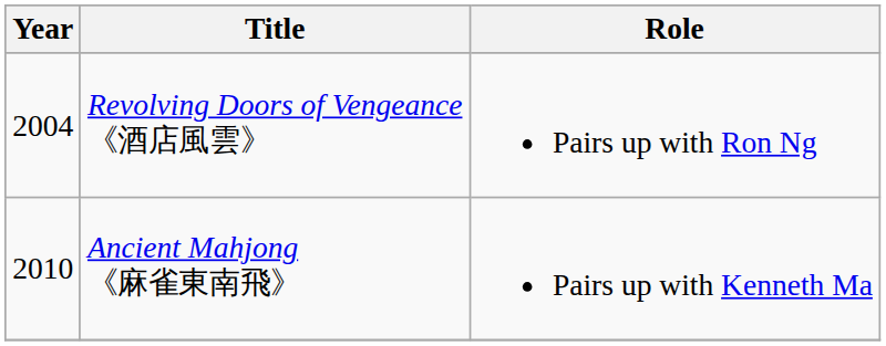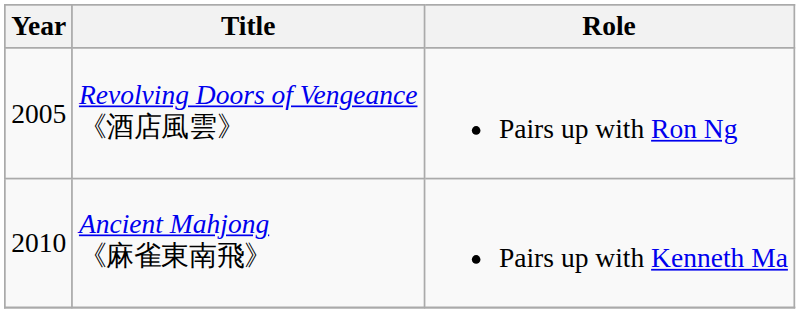 <table class="wikitable">
 <tr>
 <th>Year</th>
 <th>Title</th>
 <th>Role</th>
 </tr>
 <tr>
-<td>2004</td>
+<td>2005</td>
 <td><em><a href='#'>Revolving Doors of Vengeance</a></em><br> 《酒店風雲》</td>
 <td><br><ul><li>Pairs up with <a href='#'>Ron Ng</a></li></ul></td>
 </tr>
 <tr>
 <td>2010</td>
 <td><em><a href='#'>Ancient Mahjong</a></em><br> 《麻雀東南飛》</td>
 <td><br><ul><li>Pairs up with <a href='#'>Kenneth Ma</a></li></ul></td>
 </tr>
 <tr>
 </tr>
 </table>
